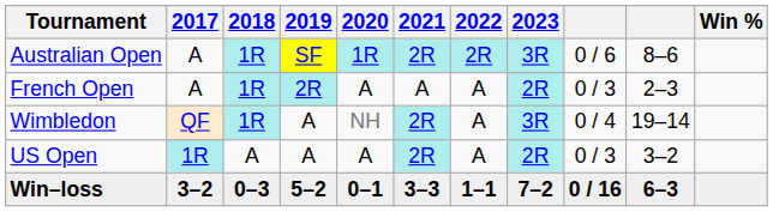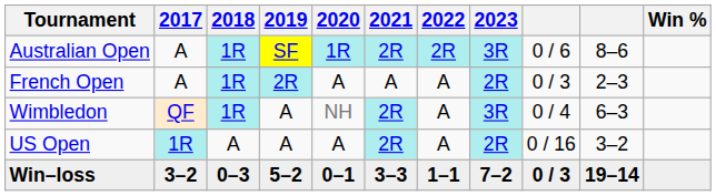 <table class=wikitable style=text-align:center>
 <tr>
 <th>Tournament</th>
 <th><a href='#'>2017</a></th>
 <th><a href='#'>2018</a></th>
 <th><a href='#'>2019</a></th>
 <th><a href='#'>2020</a></th>
 <th><a href='#'>2021</a></th>
 <th><a href='#'>2022</a></th>
 <th><a href='#'>2023</a></th>
 <th></th>
 <th></th>
 <th>Win %</th>
 </tr>
 <tr>
 <td style=text-align:left><a href='#'>Australian Open</a></td>
 <td>A</td>
 <td bgcolor=afeeee><a href='#'>1R</a></td>
 <td bgcolor=yellow><a href='#'>SF</a></td>
 <td bgcolor=afeeee><a href='#'>1R</a></td>
 <td bgcolor=afeeee><a href='#'>2R</a></td>
 <td bgcolor=afeeee><a href='#'>2R</a></td>
 <td bgcolor=afeeee><a href='#'>3R</a></td>
 <td>0 / 6</td>
 <td>8–6</td>
 <td></td>
 </tr>
 <tr>
 <td style=text-align:left><a href='#'>French Open</a></td>
 <td>A</td>
 <td bgcolor=afeeee><a href='#'>1R</a></td>
 <td bgcolor=afeeee><a href='#'>2R</a></td>
 <td>A</td>
 <td>A</td>
 <td>A</td>
 <td bgcolor=afeeee><a href='#'>2R</a></td>
 <td>0 / 3</td>
 <td>2–3</td>
 <td></td>
 </tr>
 <tr>
 <td style=text-align:left><a href='#'>Wimbledon</a></td>
 <td bgcolor=ffebcd><a href='#'>QF</a></td>
 <td bgcolor=afeeee><a href='#'>1R</a></td>
 <td>A</td>
 <td style=color:#767676>NH</td>
 <td bgcolor=afeeee><a href='#'>2R</a></td>
 <td>A</td>
 <td bgcolor=afeeee><a href='#'>3R</a></td>
 <td>0 / 4</td>
-<td>19–14</td>
+<td>6–3</td>
 <td></td>
 </tr>
 <tr>
 <td style=text-align:left><a href='#'>US Open</a></td>
 <td bgcolor=afeeee><a href='#'>1R</a></td>
 <td>A</td>
 <td>A</td>
 <td>A</td>
 <td bgcolor=afeeee><a href='#'>2R</a></td>
 <td>A</td>
 <td bgcolor=afeeee><a href='#'>2R</a></td>
-<td>0 / 3</td>
+<td>0 / 16</td>
 <td>3–2</td>
 <td></td>
 </tr>
 <tr style=font-weight:bold;background:#efefef>
 <td style=text-align:left>Win–loss</td>
 <td>3–2</td>
 <td>0–3</td>
 <td>5–2</td>
 <td>0–1</td>
 <td>3–3</td>
 <td>1–1</td>
 <td>7–2</td>
-<td>0 / 16</td>
-<td>6–3</td>
+<td>0 / 3</td>
+<td>19–14</td>
 <td></td>
 </tr>
 </table>
